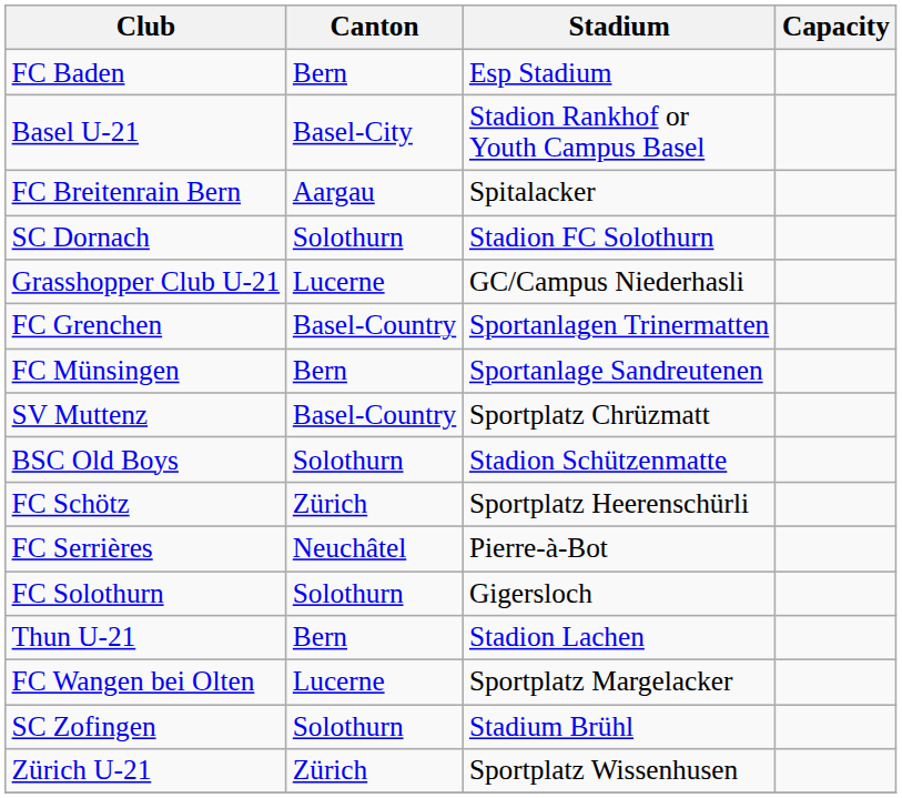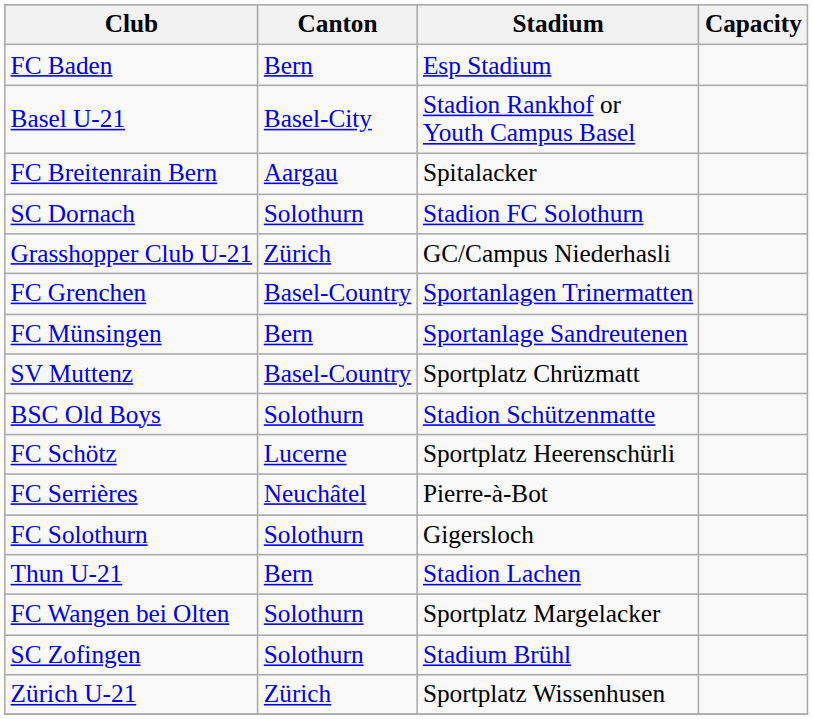 <table class="wikitable">
 <tr>
 <th>Club</th>
 <th>Canton</th>
 <th>Stadium</th>
 <th>Capacity</th>
 </tr>
 <tr>
 <td><a href='#'>FC Baden</a></td>
 <td><a href='#'>Bern</a></td>
 <td><a href='#'>Esp Stadium</a></td>
 <td></td>
 </tr>
 <tr>
 <td><a href='#'>Basel U-21</a></td>
 <td><a href='#'>Basel-City</a></td>
 <td><a href='#'>Stadion Rankhof</a> or<br><a href='#'>Youth Campus Basel</a></td>
 <td><br></td>
 </tr>
 <tr>
 <td><a href='#'>FC Breitenrain Bern</a></td>
 <td><a href='#'>Aargau</a></td>
 <td>Spitalacker</td>
 <td></td>
 </tr>
 <tr>
 <td><a href='#'>SC Dornach</a></td>
 <td><a href='#'>Solothurn</a></td>
 <td><a href='#'>Stadion FC Solothurn</a></td>
 <td></td>
 </tr>
 <tr>
 <td><a href='#'>Grasshopper Club U-21</a></td>
-<td><a href='#'>Lucerne</a></td>
+<td><a href='#'>Zürich</a></td>
 <td>GC/Campus Niederhasli</td>
 <td></td>
 </tr>
 <tr>
 <td><a href='#'>FC Grenchen</a></td>
 <td><a href='#'>Basel-Country</a></td>
 <td><a href='#'>Sportanlagen Trinermatten</a></td>
 <td></td>
 </tr>
 <tr>
 <td><a href='#'>FC Münsingen</a></td>
 <td><a href='#'>Bern</a></td>
 <td><a href='#'>Sportanlage Sandreutenen</a></td>
 <td></td>
 </tr>
 <tr>
 <td><a href='#'>SV Muttenz</a></td>
 <td><a href='#'>Basel-Country</a></td>
 <td>Sportplatz Chrüzmatt</td>
 <td></td>
 </tr>
 <tr>
 <td><a href='#'>BSC Old Boys</a></td>
 <td><a href='#'>Solothurn</a></td>
 <td><a href='#'>Stadion Schützenmatte</a></td>
 <td></td>
 </tr>
 <tr>
 <td><a href='#'>FC Schötz</a></td>
-<td><a href='#'>Zürich</a></td>
+<td><a href='#'>Lucerne</a></td>
 <td>Sportplatz Heerenschürli</td>
 <td></td>
 </tr>
 <tr>
 <td><a href='#'>FC Serrières</a></td>
 <td><a href='#'>Neuchâtel</a></td>
 <td>Pierre-à-Bot</td>
 <td></td>
 </tr>
 <tr>
 <td><a href='#'>FC Solothurn</a></td>
 <td><a href='#'>Solothurn</a></td>
 <td>Gigersloch</td>
 <td></td>
 </tr>
 <tr>
 <td><a href='#'>Thun U-21</a></td>
 <td><a href='#'>Bern</a></td>
 <td><a href='#'>Stadion Lachen</a></td>
 <td></td>
 </tr>
 <tr>
 <td><a href='#'>FC Wangen bei Olten</a></td>
-<td><a href='#'>Lucerne</a></td>
+<td><a href='#'>Solothurn</a></td>
 <td>Sportplatz Margelacker</td>
 <td></td>
 </tr>
 <tr>
 <td><a href='#'>SC Zofingen</a></td>
 <td><a href='#'>Solothurn</a></td>
 <td><a href='#'>Stadium Brühl</a></td>
 <td></td>
 </tr>
 <tr>
 <td><a href='#'>Zürich U-21</a></td>
 <td><a href='#'>Zürich</a></td>
 <td>Sportplatz Wissenhusen</td>
 <td></td>
 </tr>
 <tr>
 </tr>
 </table>
